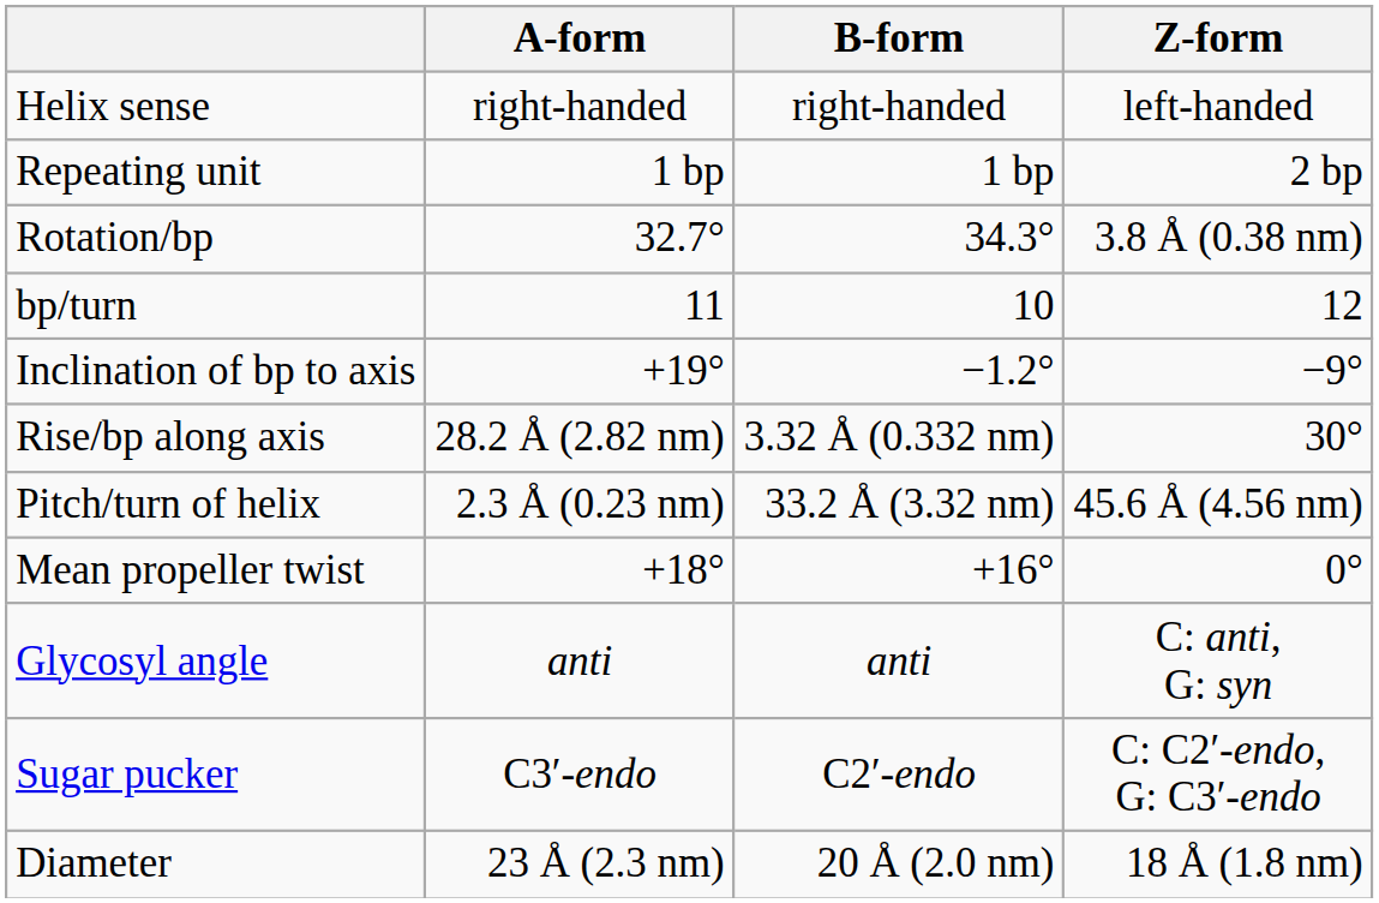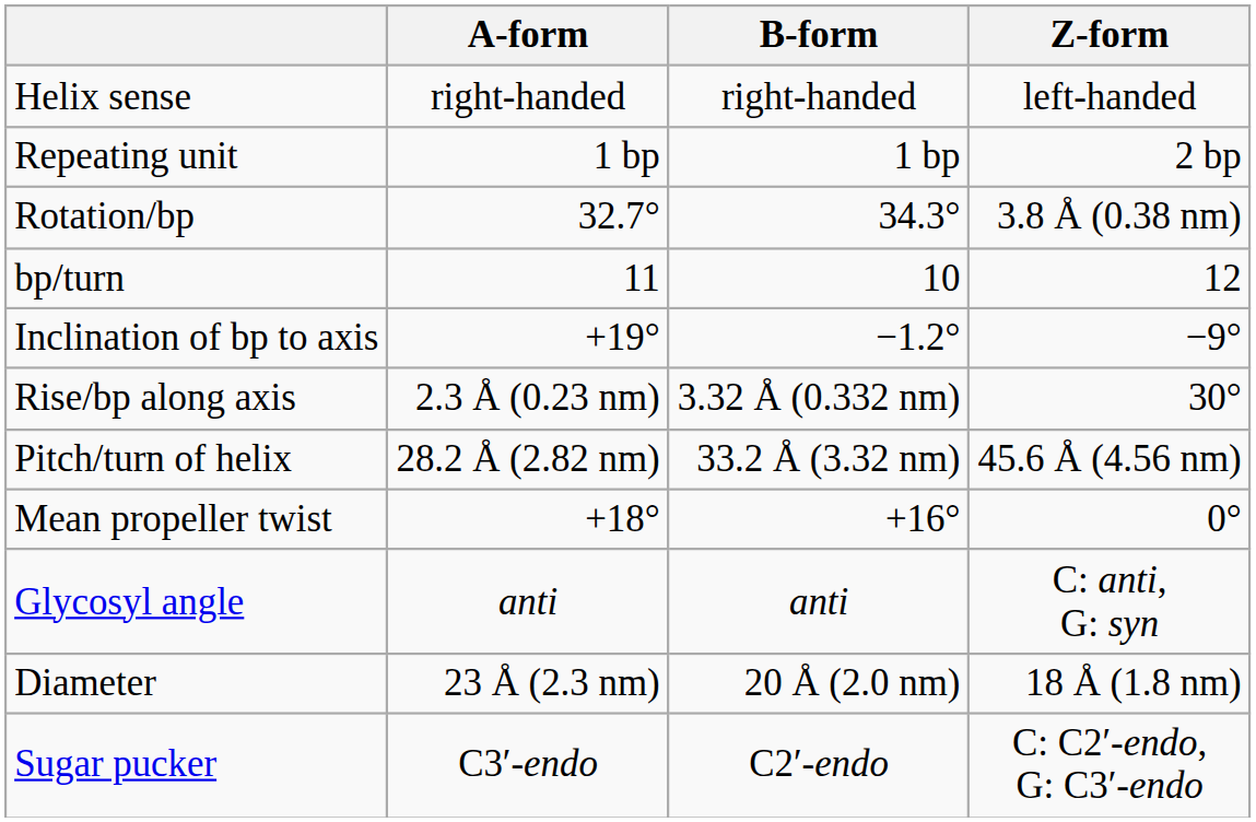 <table class="wikitable">
 <tr>
 <th></th>
 <th>A-form</th>
 <th>B-form</th>
 <th>Z-form</th>
 </tr>
 <tr>
 <td>Helix sense</td>
 <td align="center">right-handed</td>
 <td align="center">right-handed</td>
 <td align="center">left-handed</td>
 </tr>
 <tr>
 <td>Repeating unit</td>
 <td align="right">1 bp</td>
 <td align="right">1 bp</td>
 <td align="right">2 bp</td>
 </tr>
 <tr>
 <td>Rotation/bp</td>
 <td align="right">32.7°</td>
 <td align="right">34.3°</td>
 <td align="right">3.8 Å (0.38 nm)</td>
 </tr>
 <tr>
 <td>bp/turn</td>
 <td align="right">11</td>
 <td align="right">10</td>
 <td align="right">12</td>
 </tr>
 <tr>
 <td>Inclination of bp to axis</td>
 <td align="right">+19°</td>
 <td align="right">−1.2°</td>
 <td align="right">−9°</td>
 </tr>
 <tr>
 <td>Rise/bp along axis</td>
-<td align="right">28.2 Å (2.82 nm)</td>
+<td align="right">2.3 Å (0.23 nm)</td>
 <td align="right">3.32 Å (0.332 nm)</td>
 <td align="right">30°</td>
 </tr>
 <tr>
 <td>Pitch/turn of helix</td>
-<td align="right">2.3 Å (0.23 nm)</td>
+<td align="right">28.2 Å (2.82 nm)</td>
 <td align="right">33.2 Å (3.32 nm)</td>
 <td align="right">45.6 Å (4.56 nm)</td>
 </tr>
 <tr>
 <td>Mean propeller twist</td>
 <td align="right">+18°</td>
 <td align="right">+16°</td>
 <td align="right">0°</td>
 </tr>
 <tr>
 <td><a href='#'>Glycosyl angle</a></td>
 <td align="center"><em>anti</em></td>
 <td align="center"><em>anti</em></td>
 <td align="center">C: <em>anti</em>,<br> G: <em>syn</em></td>
 </tr>
 <tr>
+<td>Diameter</td>
+<td align="right">23 Å (2.3 nm)</td>
+<td align="right">20 Å (2.0 nm)</td>
+<td align="right">18 Å (1.8 nm)</td>
+</tr>
+<tr>
 <td><a href='#'>Sugar pucker</a></td>
 <td align="center">C3′-<em>endo</em></td>
 <td align="center">C2′-<em>endo</em></td>
 <td align="center">C: C2′-<em>endo</em>,<br>G: C3′-<em>endo</em></td>
 </tr>
-<tr>
-<td>Diameter</td>
-<td align="right">23 Å (2.3 nm)</td>
-<td align="right">20 Å (2.0 nm)</td>
-<td align="right">18 Å (1.8 nm)</td>
-</tr>
 </table>
